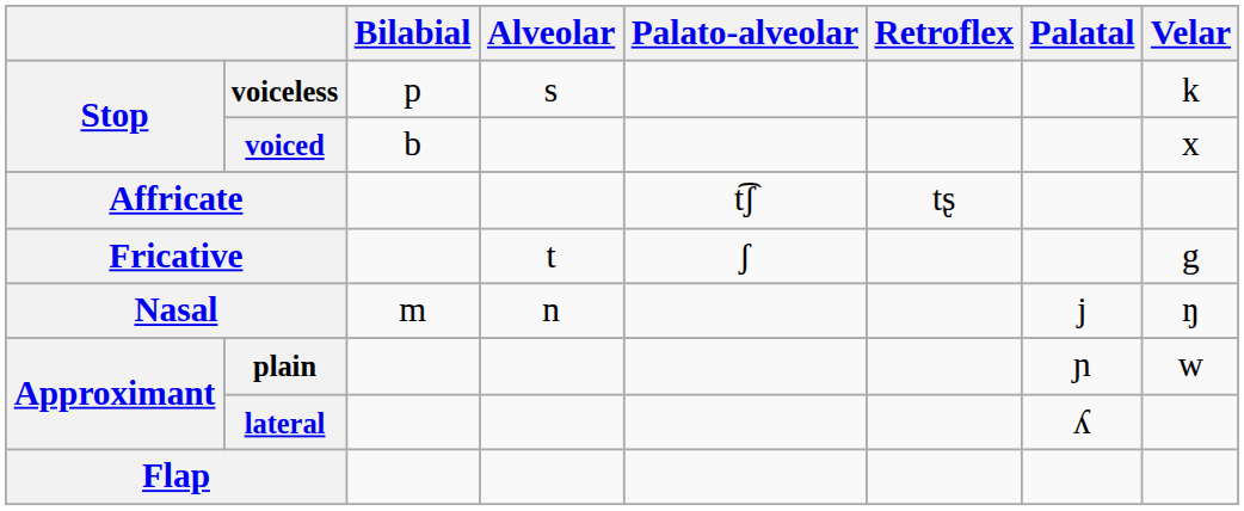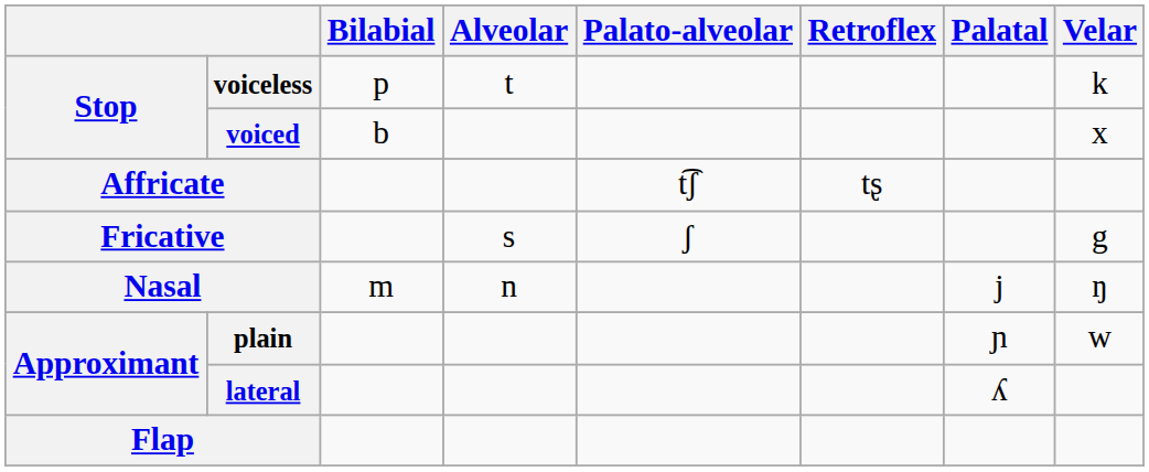 <table class="wikitable IPA" style="text-align:center">
 <tr>
 <th colspan="2"></th>
 <th><a href='#'>Bilabial</a></th>
 <th><a href='#'>Alveolar</a></th>
 <th><a href='#'>Palato-alveolar</a></th>
 <th><a href='#'>Retroflex</a></th>
 <th><a href='#'>Palatal</a></th>
 <th><a href='#'>Velar</a></th>
 </tr>
 <tr>
 <th rowspan="2"><a href='#'>Stop</a></th>
 <th><small>voiceless</small></th>
 <td>p</td>
-<td>s</td>
+<td>t</td>
 <td></td>
 <td></td>
 <td></td>
 <td>k</td>
 </tr>
 <tr>
 <th><a href='#'><small>voiced</small></a></th>
 <td>b</td>
 <td></td>
 <td></td>
 <td></td>
 <td></td>
 <td>x</td>
 </tr>
 <tr>
 <th colspan="2"><a href='#'>Affricate</a></th>
 <td></td>
 <td></td>
 <td>t͡ʃ</td>
 <td>tʂ</td>
 <td></td>
 <td></td>
 </tr>
 <tr>
 <th colspan="2"><a href='#'>Fricative</a></th>
 <td></td>
-<td>t</td>
+<td>s</td>
 <td>ʃ</td>
 <td></td>
 <td></td>
 <td>g</td>
 </tr>
 <tr>
 <th colspan="2"><a href='#'>Nasal</a></th>
 <td>m</td>
 <td>n</td>
 <td></td>
 <td></td>
 <td>j</td>
 <td>ŋ</td>
 </tr>
 <tr>
 <th rowspan="2"><a href='#'>Approximant</a></th>
 <th><small>plain</small></th>
 <td></td>
 <td></td>
 <td></td>
 <td></td>
 <td>ɲ</td>
 <td>w</td>
 </tr>
 <tr>
 <th><a href='#'><small>lateral</small></a></th>
 <td></td>
 <td></td>
 <td></td>
 <td></td>
 <td>ʎ</td>
 <td></td>
 </tr>
 <tr>
 <th colspan="2"><a href='#'>Flap</a></th>
 <td></td>
 <td></td>
 <td></td>
 <td></td>
 <td></td>
 <td></td>
 </tr>
 </table>
